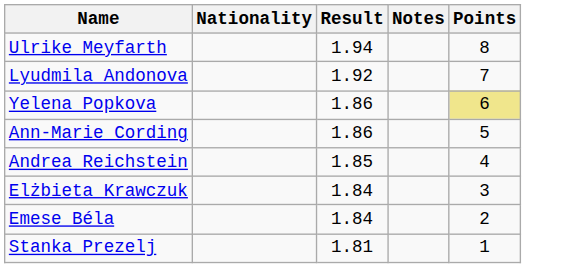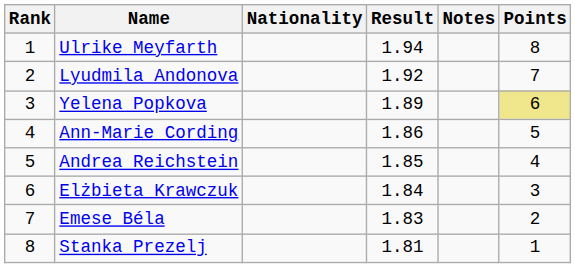 <table class="wikitable sortable" style="text-align:center">
 <tr>
+<th>Rank</th>
 <th>Name</th>
 <th>Nationality</th>
 <th>Result</th>
 <th>Notes</th>
 <th>Points</th>
 </tr>
 <tr>
+<td>1</td>
 <td align=left><a href='#'>Ulrike Meyfarth</a></td>
 <td align=left></td>
 <td>1.94</td>
 <td></td>
 <td>8</td>
 </tr>
 <tr>
+<td>2</td>
 <td align=left><a href='#'>Lyudmila Andonova</a></td>
 <td align=left></td>
 <td>1.92</td>
 <td></td>
 <td>7</td>
 </tr>
 <tr>
+<td>3</td>
 <td align=left><a href='#'>Yelena Popkova</a></td>
 <td align=left></td>
-<td>1.86</td>
+<td>1.89</td>
 <td></td>
 <td style="background: khaki;">6</td>
 </tr>
 <tr>
+<td>4</td>
 <td align=left><a href='#'>Ann-Marie Cording</a></td>
 <td align=left></td>
 <td>1.86</td>
 <td></td>
 <td>5</td>
 </tr>
 <tr>
+<td>5</td>
 <td align=left><a href='#'>Andrea Reichstein</a></td>
 <td align=left></td>
 <td>1.85</td>
 <td></td>
 <td>4</td>
 </tr>
 <tr>
+<td>6</td>
 <td align=left><a href='#'>Elżbieta Krawczuk</a></td>
 <td align=left></td>
 <td>1.84</td>
 <td></td>
 <td>3</td>
 </tr>
 <tr>
+<td>7</td>
 <td align=left><a href='#'>Emese Béla</a></td>
 <td align=left></td>
-<td>1.84</td>
+<td>1.83</td>
 <td></td>
 <td>2</td>
 </tr>
 <tr>
+<td>8</td>
 <td align=left><a href='#'>Stanka Prezelj</a></td>
 <td align=left></td>
 <td>1.81</td>
 <td></td>
 <td>1</td>
 </tr>
 </table>
